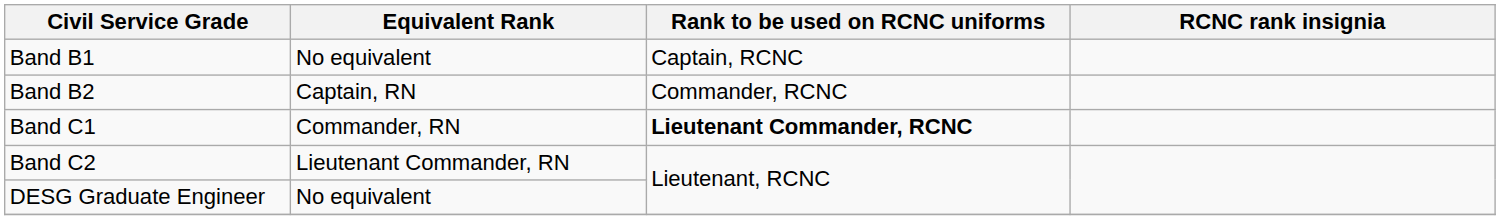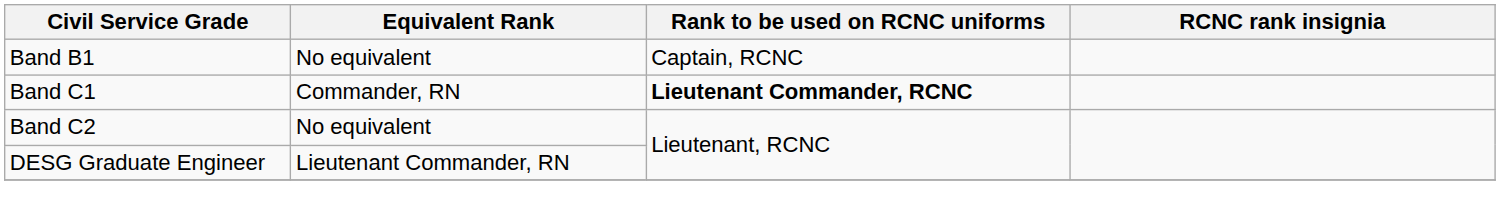 <table class="wikitable">
 <tr>
 <th width="200">Civil Service Grade</th>
 <th width="250">Equivalent Rank</th>
 <th width="300">Rank to be used on RCNC uniforms</th>
 <th width="300">RCNC rank insignia</th>
 </tr>
 <tr>
 <td>Band B1</td>
 <td>No equivalent</td>
 <td>Captain, RCNC</td>
 <td></td>
 </tr>
 <tr>
-<td>Band B2</td>
-<td>Captain, RN</td>
-<td>Commander, RCNC</td>
-<td></td>
-</tr>
-<tr>
 <td>Band C1</td>
 <td>Commander, RN</td>
 <td><strong>Lieutenant Commander, RCNC</strong></td>
 <td></td>
 </tr>
 <tr>
 <td>Band C2</td>
-<td>Lieutenant Commander, RN</td>
+<td>No equivalent</td>
 <td rowspan=2>Lieutenant, RCNC</td>
 <td rowspan=2></td>
 </tr>
 <tr>
 <td>DESG Graduate Engineer</td>
-<td>No equivalent</td>
+<td>Lieutenant Commander, RN</td>
 </tr>
 <tr>
 </tr>
 </table>
